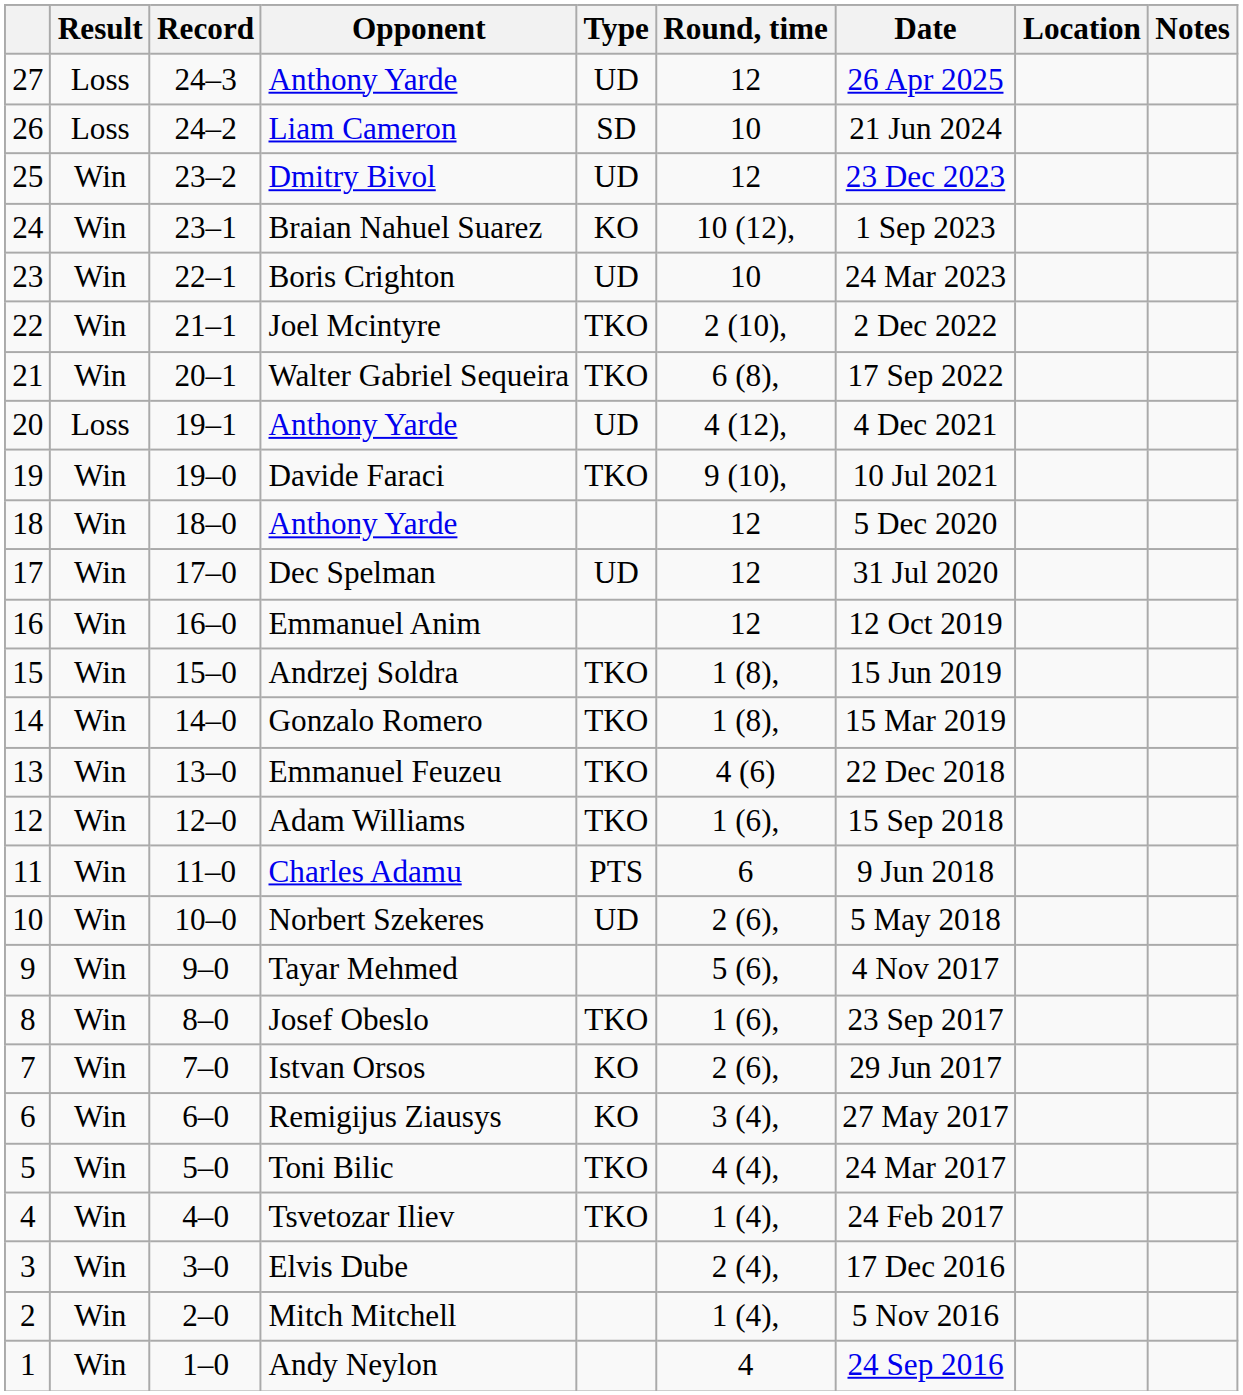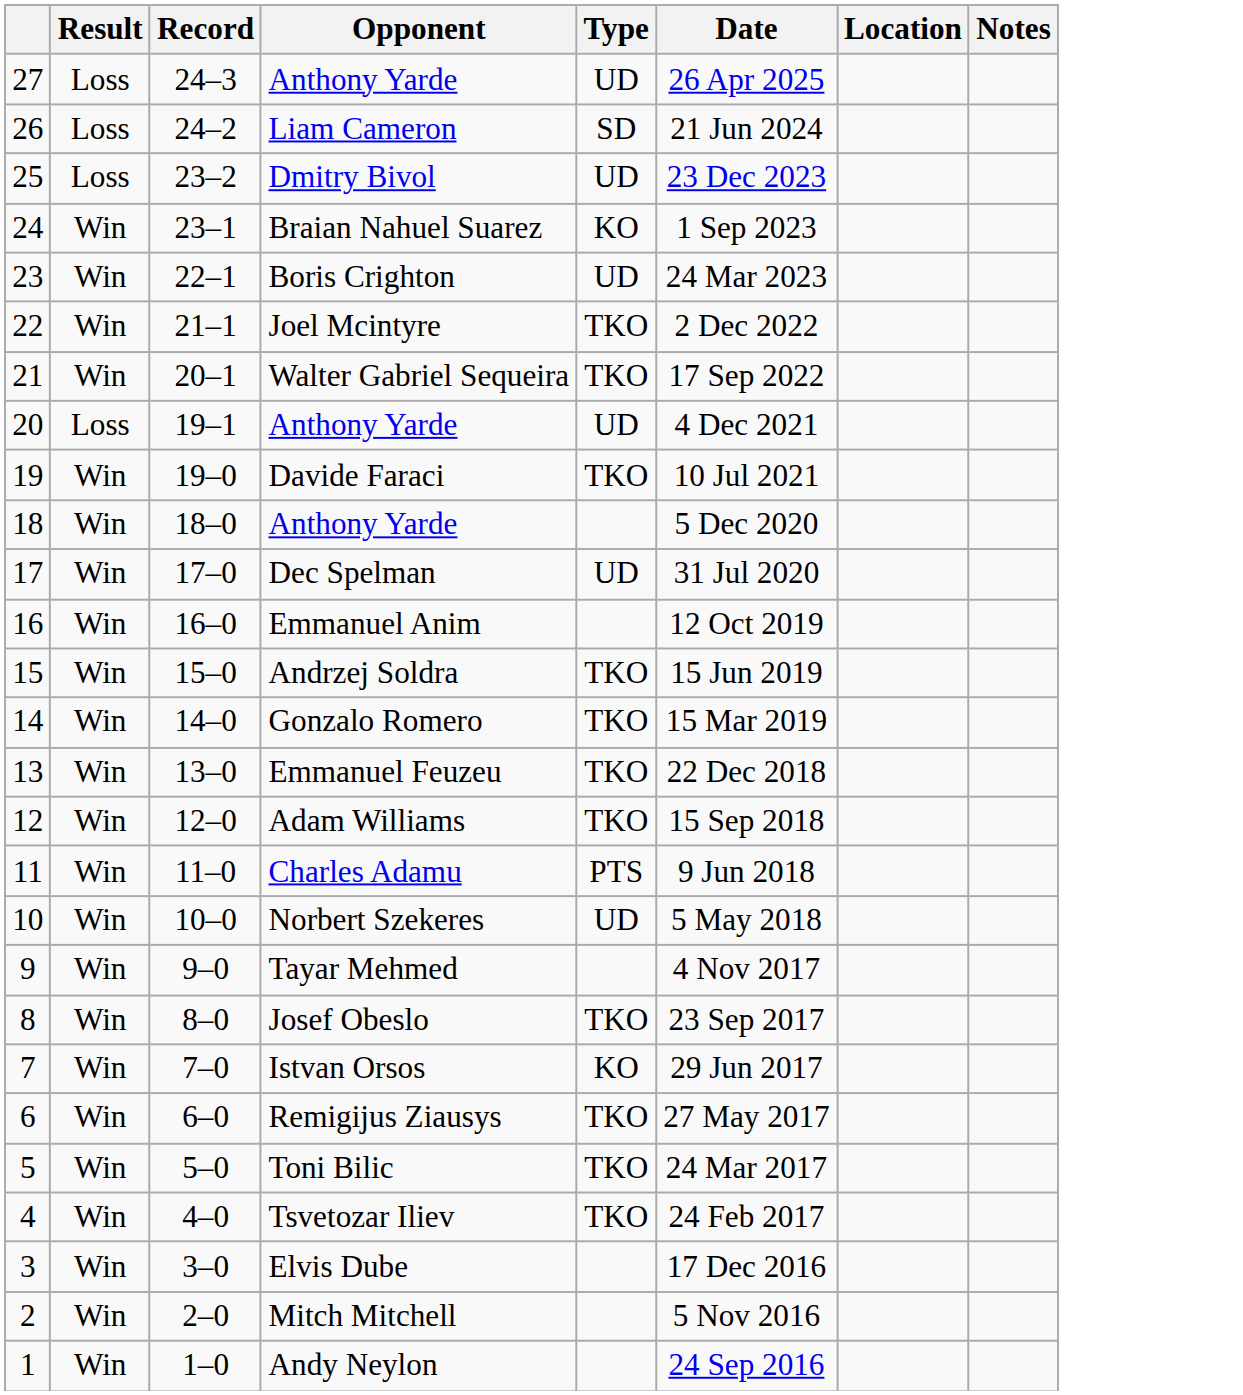 <table class="wikitable" style="text-align:center">
 <tr>
 <th></th>
 <th>Result</th>
 <th>Record</th>
 <th>Opponent</th>
 <th>Type</th>
-<th>Round, time</th>
 <th>Date</th>
 <th>Location</th>
 <th>Notes</th>
 </tr>
 <tr>
 <td>27</td>
 <td>Loss</td>
 <td>24–3</td>
 <td style="text-align:left;"><a href='#'>Anthony Yarde</a></td>
 <td>UD</td>
-<td>12</td>
 <td><a href='#'>26 Apr 2025</a></td>
 <td style="text-align:left;"></td>
 <td></td>
 </tr>
 <tr>
 <td>26</td>
 <td>Loss</td>
 <td>24–2</td>
 <td style="text-align:left;"><a href='#'>Liam Cameron</a></td>
 <td>SD</td>
-<td>10</td>
 <td>21 Jun 2024</td>
 <td style="text-align:left;"></td>
 <td style="text-align:left;"></td>
 </tr>
 <tr>
 <td>25</td>
-<td>Win</td>
+<td>Loss</td>
 <td>23–2</td>
 <td style="text-align:left;"><a href='#'>Dmitry Bivol</a></td>
 <td>UD</td>
-<td>12</td>
 <td><a href='#'>23 Dec 2023</a></td>
 <td style="text-align:left;"></td>
 <td style="text-align:left;"></td>
 </tr>
 <tr>
 <td>24</td>
 <td>Win</td>
 <td>23–1</td>
 <td style="text-align:left;">Braian Nahuel Suarez</td>
 <td>KO</td>
-<td>10 (12), </td>
 <td>1 Sep 2023</td>
 <td style="text-align:left;"></td>
 <td style="text-align:left;"></td>
 </tr>
 <tr>
 <td>23</td>
 <td>Win</td>
 <td>22–1</td>
 <td style="text-align:left;">Boris Crighton</td>
 <td>UD</td>
-<td>10</td>
 <td>24 Mar 2023</td>
 <td style="text-align:left;"></td>
 <td></td>
 </tr>
 <tr>
 <td>22</td>
 <td>Win</td>
 <td>21–1</td>
 <td style="text-align:left;">Joel Mcintyre</td>
 <td>TKO</td>
-<td>2 (10), </td>
 <td>2 Dec 2022</td>
 <td style="text-align:left;"></td>
 <td></td>
 </tr>
 <tr>
 <td>21</td>
 <td>Win</td>
 <td>20–1</td>
 <td style="text-align:left;">Walter Gabriel Sequeira</td>
 <td>TKO</td>
-<td>6 (8), </td>
 <td>17 Sep 2022</td>
 <td style="text-align:left;"></td>
 <td></td>
 </tr>
 <tr>
 <td>20</td>
 <td>Loss</td>
 <td>19–1</td>
 <td style="text-align:left;"><a href='#'>Anthony Yarde</a></td>
 <td>UD</td>
-<td>4 (12), </td>
 <td>4 Dec 2021</td>
 <td style="text-align:left;"></td>
 <td style="text-align:left;"></td>
 </tr>
 <tr>
 <td>19</td>
 <td>Win</td>
 <td>19–0</td>
 <td style="text-align:left;">Davide Faraci</td>
 <td>TKO</td>
-<td>9 (10), </td>
 <td>10 Jul 2021</td>
 <td style="text-align:left;"></td>
 <td style="text-align:left;"></td>
 </tr>
 <tr>
 <td>18</td>
 <td>Win</td>
 <td>18–0</td>
 <td style="text-align:left;"><a href='#'>Anthony Yarde</a></td>
 <td></td>
-<td>12</td>
 <td>5 Dec 2020</td>
 <td style="text-align:left;"></td>
 <td style="text-align:left;"></td>
 </tr>
 <tr>
 <td>17</td>
 <td>Win</td>
 <td>17–0</td>
 <td style="text-align:left;">Dec Spelman</td>
 <td>UD</td>
-<td>12</td>
 <td>31 Jul 2020</td>
 <td style="text-align:left;"></td>
 <td style="text-align:left;"></td>
 </tr>
 <tr>
 <td>16</td>
 <td>Win</td>
 <td>16–0</td>
 <td style="text-align:left;">Emmanuel Anim</td>
 <td></td>
-<td>12</td>
 <td>12 Oct 2019</td>
 <td style="text-align:left;"></td>
 <td style="text-align:left;"></td>
 </tr>
 <tr>
 <td>15</td>
 <td>Win</td>
 <td>15–0</td>
 <td style="text-align:left;">Andrzej Soldra</td>
 <td>TKO</td>
-<td>1 (8), </td>
 <td>15 Jun 2019</td>
 <td style="text-align:left;"></td>
 <td></td>
 </tr>
 <tr>
 <td>14</td>
 <td>Win</td>
 <td>14–0</td>
 <td style="text-align:left;">Gonzalo Romero</td>
 <td>TKO</td>
-<td>1 (8), </td>
 <td>15 Mar 2019</td>
 <td style="text-align:left;"></td>
 <td></td>
 </tr>
 <tr>
 <td>13</td>
 <td>Win</td>
 <td>13–0</td>
 <td style="text-align:left;">Emmanuel Feuzeu</td>
 <td>TKO</td>
-<td>4 (6)</td>
 <td>22 Dec 2018</td>
 <td style="text-align:left;"></td>
 <td></td>
 </tr>
 <tr>
 <td>12</td>
 <td>Win</td>
 <td>12–0</td>
 <td style="text-align:left;">Adam Williams</td>
 <td>TKO</td>
-<td>1 (6), </td>
 <td>15 Sep 2018</td>
 <td style="text-align:left;"></td>
 <td></td>
 </tr>
 <tr>
 <td>11</td>
 <td>Win</td>
 <td>11–0</td>
 <td style="text-align:left;"><a href='#'>Charles Adamu</a></td>
 <td>PTS</td>
-<td>6</td>
 <td>9 Jun 2018</td>
 <td style="text-align:left;"></td>
 <td></td>
 </tr>
 <tr>
 <td>10</td>
 <td>Win</td>
 <td>10–0</td>
 <td style="text-align:left;">Norbert Szekeres</td>
 <td>UD</td>
-<td>2 (6), </td>
 <td>5 May 2018</td>
 <td style="text-align:left;"></td>
 <td></td>
 </tr>
 <tr>
 <td>9</td>
 <td>Win</td>
 <td>9–0</td>
 <td style="text-align:left;">Tayar Mehmed</td>
 <td></td>
-<td>5 (6), </td>
 <td>4 Nov 2017</td>
 <td style="text-align:left;"></td>
 <td style="text-align:left;"></td>
 </tr>
 <tr>
 <td>8</td>
 <td>Win</td>
 <td>8–0</td>
 <td style="text-align:left;">Josef Obeslo</td>
 <td>TKO</td>
-<td>1 (6), </td>
 <td>23 Sep 2017</td>
 <td style="text-align:left;"></td>
 <td></td>
 </tr>
 <tr>
 <td>7</td>
 <td>Win</td>
 <td>7–0</td>
 <td style="text-align:left;">Istvan Orsos</td>
 <td>KO</td>
-<td>2 (6), </td>
 <td>29 Jun 2017</td>
 <td style="text-align:left;"></td>
 <td></td>
 </tr>
 <tr>
 <td>6</td>
 <td>Win</td>
 <td>6–0</td>
 <td style="text-align:left;">Remigijus Ziausys</td>
-<td>KO</td>
-<td>3 (4), </td>
+<td>TKO</td>
 <td>27 May 2017</td>
 <td style="text-align:left;"></td>
 <td></td>
 </tr>
 <tr>
 <td>5</td>
 <td>Win</td>
 <td>5–0</td>
 <td style="text-align:left;">Toni Bilic</td>
 <td>TKO</td>
-<td>4 (4), </td>
 <td>24 Mar 2017</td>
 <td style="text-align:left;"></td>
 <td></td>
 </tr>
 <tr>
 <td>4</td>
 <td>Win</td>
 <td>4–0</td>
 <td style="text-align:left;">Tsvetozar Iliev</td>
 <td>TKO</td>
-<td>1 (4), </td>
 <td>24 Feb 2017</td>
 <td style="text-align:left;"></td>
 <td></td>
 </tr>
 <tr>
 <td>3</td>
 <td>Win</td>
 <td>3–0</td>
 <td style="text-align:left;">Elvis Dube</td>
 <td></td>
-<td>2 (4), </td>
 <td>17 Dec 2016</td>
 <td style="text-align:left;"></td>
 <td></td>
 </tr>
 <tr>
 <td>2</td>
 <td>Win</td>
 <td>2–0</td>
 <td style="text-align:left;">Mitch Mitchell</td>
 <td></td>
-<td>1 (4), </td>
 <td>5 Nov 2016</td>
 <td style="text-align:left;"></td>
 <td></td>
 </tr>
 <tr>
 <td>1</td>
 <td>Win</td>
 <td>1–0</td>
 <td style="text-align:left;">Andy Neylon</td>
 <td></td>
-<td>4</td>
 <td><a href='#'>24 Sep 2016</a></td>
 <td style="text-align:left;"></td>
 <td></td>
 </tr>
 </table>
